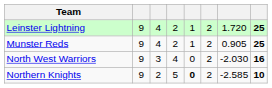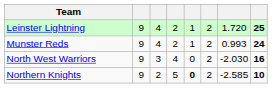 <table class="wikitable" style="text-align:center">
 <tr>
 <th style="width:200px">Team</th>
 <th width="20"></th>
 <th width="20"></th>
 <th width="20"></th>
 <th width="20"></th>
 <th width="20"></th>
 <th width="20"></th>
 <th width="20"></th>
 </tr>
 <tr style="background:#cfc">
 <td style="text-align:left"><a href='#'>Leinster Lightning</a></td>
 <td>9</td>
 <td>4</td>
 <td>2</td>
 <td>1</td>
 <td>2</td>
 <td>1.720</td>
 <td><strong>25</strong></td>
 </tr>
 <tr>
 <td style="text-align:left"><a href='#'>Munster Reds</a></td>
 <td>9</td>
 <td>4</td>
 <td>2</td>
 <td>1</td>
 <td>2</td>
-<td>0.905</td>
-<td><strong>25</strong></td>
+<td>0.993</td>
+<td><strong>24</strong></td>
 </tr>
 <tr>
 <td style="text-align:left"><a href='#'>North West Warriors</a></td>
 <td>9</td>
 <td>3</td>
 <td>4</td>
 <td>0</td>
 <td>2</td>
 <td>-2.030</td>
 <td><strong>16</strong></td>
 </tr>
 <tr>
 <td style="text-align:left"><a href='#'>Northern Knights</a></td>
 <td>9</td>
 <td>2</td>
 <td>5</td>
 <td><strong>0</strong></td>
 <td>2</td>
 <td>-2.585</td>
 <td><strong>10</strong></td>
 </tr>
 </table>
